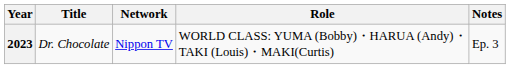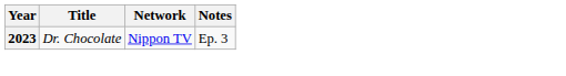 <table class="wikitable">
 <tr>
 <th>Year</th>
 <th>Title</th>
 <th>Network</th>
-<th>Role</th>
 <th>Notes</th>
 </tr>
 <tr>
 <th scope="row">2023</th>
 <td><em>Dr. Chocolate</em></td>
 <td><a href='#'>Nippon TV</a></td>
-<td>WORLD CLASS: YUMA (Bobby)・HARUA (Andy)・<br>TAKI (Louis)・MAKI(Curtis)</td>
 <td>Ep. 3</td>
 </tr>
 </table>
